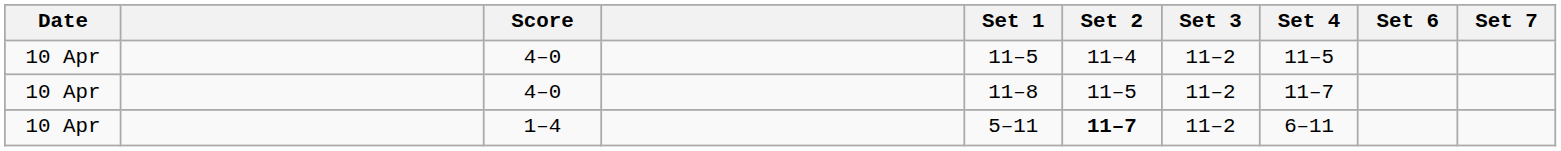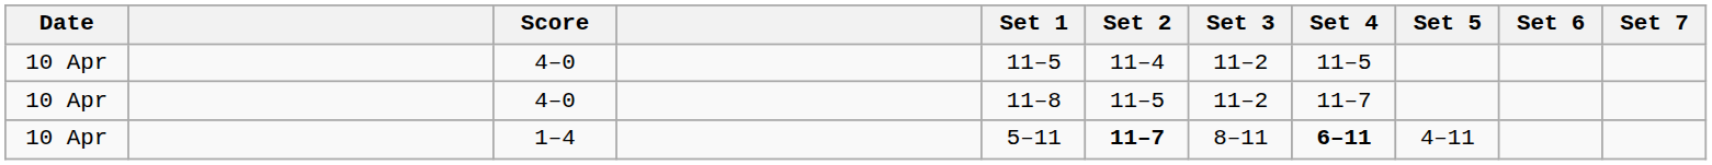 <table class="wikitable" style="text-align: center; font-size:90% ">
 <tr>
 <th width="60">Date</th>
 <th align="right" width="200"></th>
 <th width="60">Score</th>
 <th align="left" width="200"></th>
 <th width="50">Set 1</th>
 <th width="50">Set 2</th>
 <th width="50">Set 3</th>
 <th width="50">Set 4</th>
+<th width="50">Set 5</th>
 <th width="50">Set 6</th>
 <th width="50">Set 7</th>
 </tr>
 <tr>
 <td>10 Apr</td>
 <td align=left><strong></strong></td>
 <td align=center>4–0</td>
 <td align=left></td>
 <td>11–5</td>
 <td>11–4</td>
 <td>11–2</td>
 <td>11–5</td>
 <td></td>
 <td></td>
+<td></td>
 </tr>
 <tr>
 <td>10 Apr</td>
 <td align=left><strong></strong></td>
 <td align=center>4–0</td>
 <td align=left></td>
 <td>11–8</td>
 <td>11–5</td>
 <td>11–2</td>
 <td>11–7</td>
 <td></td>
 <td></td>
+<td></td>
 </tr>
 <tr>
 <td>10 Apr</td>
 <td align=left></td>
 <td align=center>1–4</td>
 <td align=left><strong></strong></td>
 <td>5–11</td>
 <td><strong>11–7</strong></td>
-<td>11–2</td>
-<td>6–11</td>
+<td>8–11</td>
+<td><strong>6–11</strong></td>
+<td>4–11</td>
 <td></td>
 <td></td>
 </tr>
 </table>
